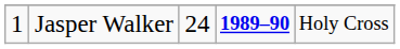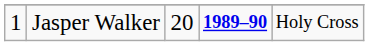 <table class="wikitable">
 <tr>
 </tr>
 <tr>
 <td>1</td>
 <td>Jasper Walker</td>
-<td>24</td>
+<td>20</td>
 <td style="font-size:80%;"><strong><a href='#'>1989–90</a></strong></td>
 <td style="font-size:80%;">Holy Cross</td>
 </tr>
 </table>
